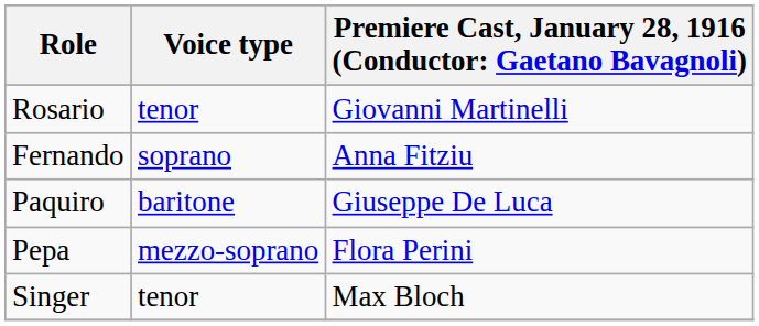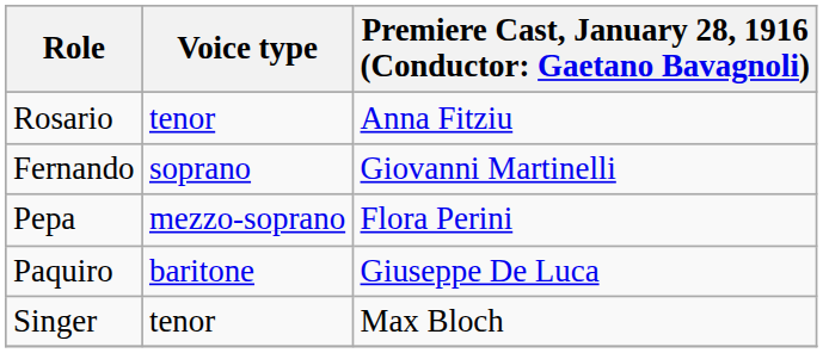 <table class="wikitable">
 <tr>
 <th>Role</th>
 <th>Voice type</th>
 <th>Premiere Cast, January 28, 1916<br>(Conductor: <a href='#'>Gaetano Bavagnoli</a>)</th>
 </tr>
 <tr>
 <td>Rosario</td>
 <td><a href='#'>tenor</a></td>
-<td><a href='#'>Giovanni Martinelli</a></td>
+<td><a href='#'>Anna Fitziu</a></td>
 </tr>
 <tr>
 <td>Fernando</td>
 <td><a href='#'>soprano</a></td>
-<td><a href='#'>Anna Fitziu</a></td>
+<td><a href='#'>Giovanni Martinelli</a></td>
+</tr>
+<tr>
+<td>Pepa</td>
+<td><a href='#'>mezzo-soprano</a></td>
+<td><a href='#'>Flora Perini</a></td>
 </tr>
 <tr>
 <td>Paquiro</td>
 <td><a href='#'>baritone</a></td>
 <td><a href='#'>Giuseppe De Luca</a></td>
-</tr>
-<tr>
-<td>Pepa</td>
-<td><a href='#'>mezzo-soprano</a></td>
-<td><a href='#'>Flora Perini</a></td>
 </tr>
 <tr>
 <td>Singer</td>
 <td>tenor</td>
 <td>Max Bloch</td>
 </tr>
 <tr>
 </tr>
 </table>
